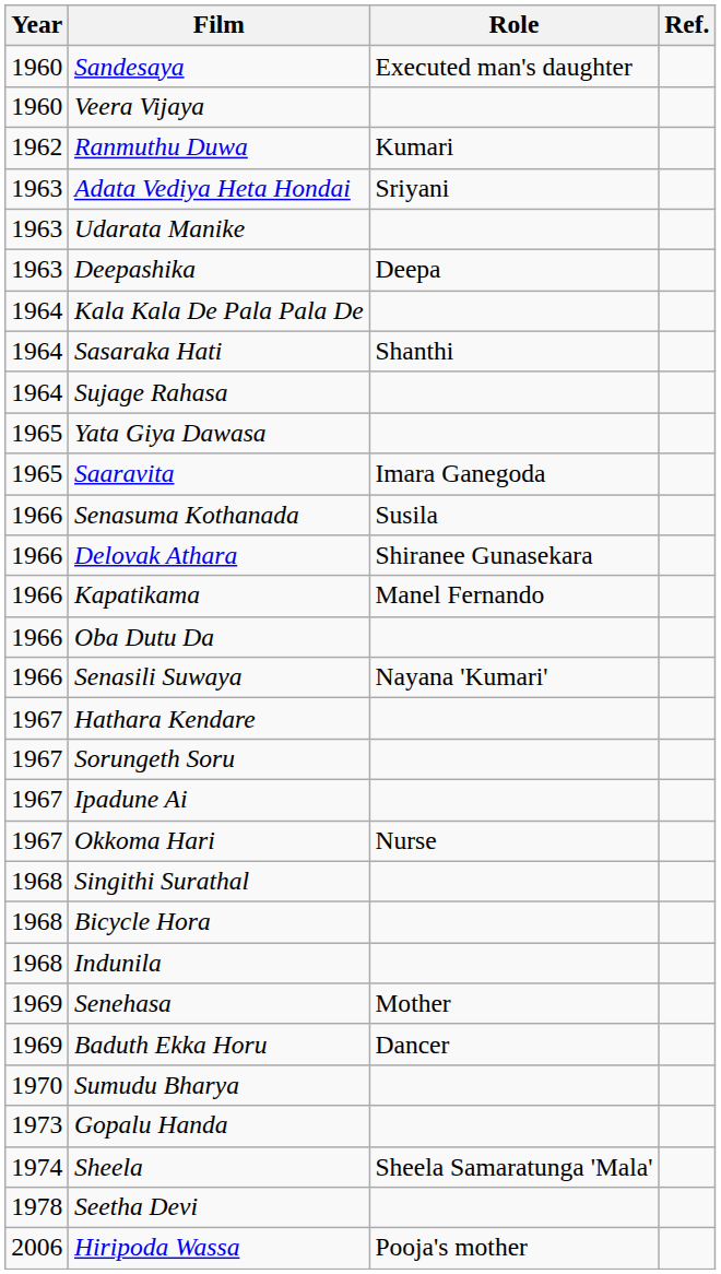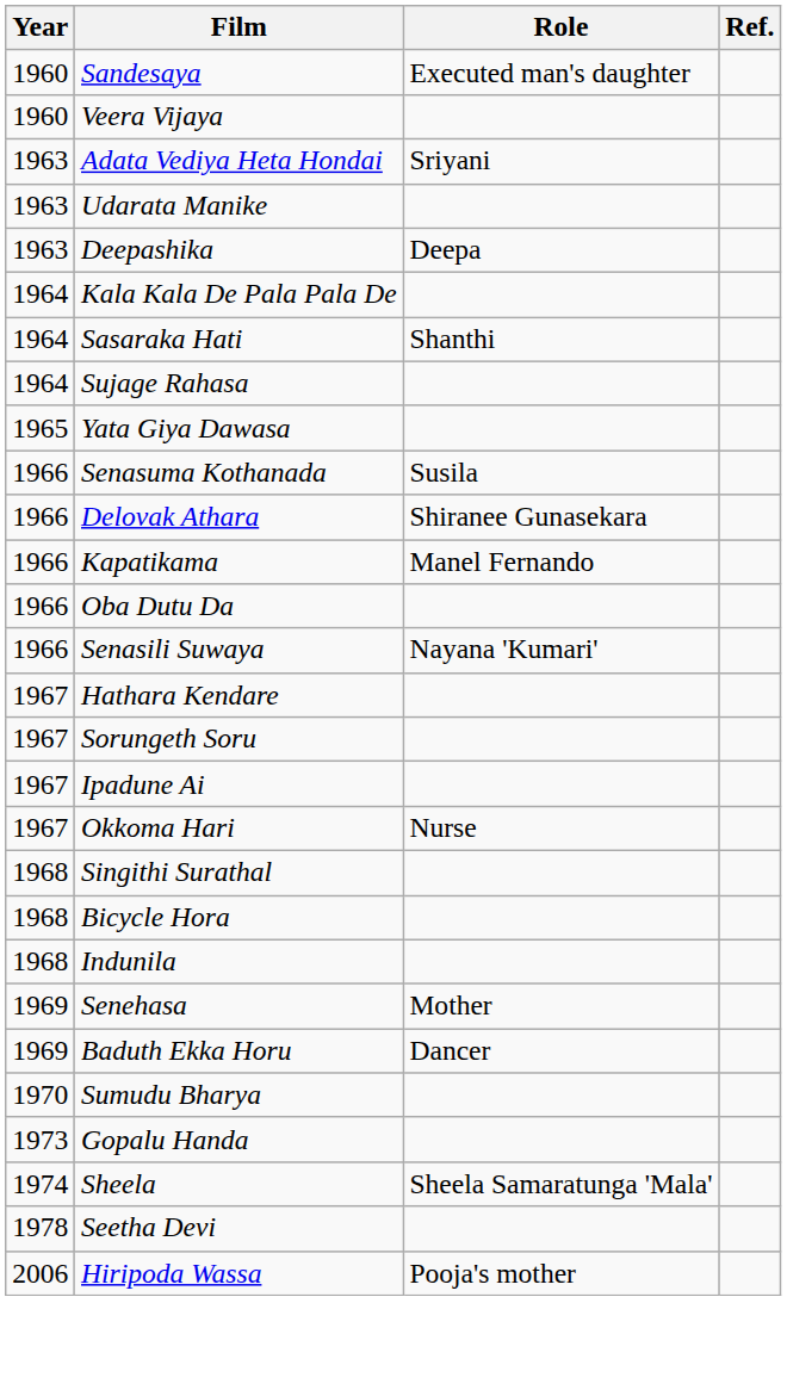 <table class="wikitable">
 <tr>
 <th>Year</th>
 <th>Film</th>
 <th>Role</th>
 <th>Ref.</th>
 </tr>
 <tr>
 <td>1960</td>
 <td><em><a href='#'>Sandesaya</a></em></td>
 <td>Executed man's daughter</td>
 <td></td>
 </tr>
 <tr>
 <td>1960</td>
 <td><em>Veera Vijaya</em></td>
 <td></td>
-<td></td>
-</tr>
-<tr>
-<td>1962</td>
-<td><em><a href='#'>Ranmuthu Duwa</a></em></td>
-<td>Kumari</td>
 <td></td>
 </tr>
 <tr>
 <td>1963</td>
 <td><em><a href='#'>Adata Vediya Heta Hondai</a> </em></td>
 <td>Sriyani</td>
 <td></td>
 </tr>
 <tr>
 <td>1963</td>
 <td><em>Udarata Manike</em></td>
 <td></td>
 <td></td>
 </tr>
 <tr>
 <td>1963</td>
 <td><em>Deepashika</em></td>
 <td>Deepa</td>
 <td></td>
 </tr>
 <tr>
 <td>1964</td>
 <td><em>Kala Kala De Pala Pala De</em></td>
 <td></td>
 <td></td>
 </tr>
 <tr>
 <td>1964</td>
 <td><em>Sasaraka Hati</em></td>
 <td>Shanthi</td>
 <td></td>
 </tr>
 <tr>
 <td>1964</td>
 <td><em>Sujage Rahasa</em></td>
 <td></td>
 <td></td>
 </tr>
 <tr>
 <td>1965</td>
 <td><em>Yata Giya Dawasa</em></td>
 <td></td>
-<td></td>
-</tr>
-<tr>
-<td>1965</td>
-<td><em><a href='#'>Saaravita</a></em></td>
-<td>Imara Ganegoda</td>
 <td></td>
 </tr>
 <tr>
 <td>1966</td>
 <td><em>Senasuma Kothanada</em></td>
 <td>Susila</td>
 <td></td>
 </tr>
 <tr>
 <td>1966</td>
 <td><em><a href='#'>Delovak Athara</a></em></td>
 <td>Shiranee Gunasekara</td>
 <td></td>
 </tr>
 <tr>
 <td>1966</td>
 <td><em>Kapatikama</em></td>
 <td>Manel Fernando</td>
 <td></td>
 </tr>
 <tr>
 <td>1966</td>
 <td><em>Oba Dutu Da</em></td>
 <td></td>
 <td></td>
 </tr>
 <tr>
 <td>1966</td>
 <td><em>Senasili Suwaya</em></td>
 <td>Nayana 'Kumari'</td>
 <td></td>
 </tr>
 <tr>
 <td>1967</td>
 <td><em>Hathara Kendare</em></td>
 <td></td>
 <td></td>
 </tr>
 <tr>
 <td>1967</td>
 <td><em>Sorungeth Soru</em></td>
 <td></td>
 <td></td>
 </tr>
 <tr>
 <td>1967</td>
 <td><em>Ipadune Ai</em></td>
 <td></td>
 <td></td>
 </tr>
 <tr>
 <td>1967</td>
 <td><em>Okkoma Hari</em></td>
 <td>Nurse</td>
 <td></td>
 </tr>
 <tr>
 <td>1968</td>
 <td><em>Singithi Surathal</em></td>
 <td></td>
 <td></td>
 </tr>
 <tr>
 <td>1968</td>
 <td><em>Bicycle Hora</em></td>
 <td></td>
 <td></td>
 </tr>
 <tr>
 <td>1968</td>
 <td><em>Indunila</em></td>
 <td></td>
 <td></td>
 </tr>
 <tr>
 <td>1969</td>
 <td><em>Senehasa</em></td>
 <td>Mother</td>
 <td></td>
 </tr>
 <tr>
 <td>1969</td>
 <td><em>Baduth Ekka Horu</em></td>
 <td>Dancer</td>
 <td></td>
 </tr>
 <tr>
 <td>1970</td>
 <td><em>Sumudu Bharya</em></td>
 <td></td>
 <td></td>
 </tr>
 <tr>
 <td>1973</td>
 <td><em>Gopalu Handa</em></td>
 <td></td>
 <td></td>
 </tr>
 <tr>
 <td>1974</td>
 <td><em>Sheela</em></td>
 <td>Sheela Samaratunga 'Mala'</td>
 <td></td>
 </tr>
 <tr>
 <td>1978</td>
 <td><em>Seetha Devi</em></td>
 <td></td>
 <td></td>
 </tr>
 <tr>
 <td>2006</td>
 <td><em><a href='#'>Hiripoda Wassa</a></em></td>
 <td>Pooja's mother</td>
 <td></td>
 </tr>
 </table>
